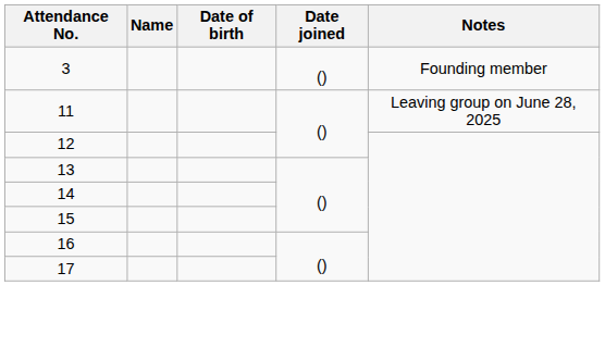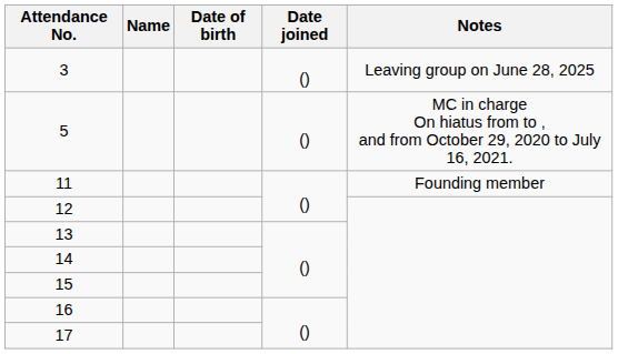 <table class="wikitable sortable" style="text-align:center; font-size:;">
 <tr>
 <th>Attendance No.</th>
 <th>Name</th>
 <th>Date of birth</th>
 <th>Date joined</th>
 <th>Notes</th>
 </tr>
 <tr>
 <td>3</td>
 <td align="left"> </td>
 <td></td>
 <td><br>()</td>
-<td>Founding member</td>
+<td>Leaving group on June 28, 2025</td>
+</tr>
+<tr>
+<td>5</td>
+<td align="left"> </td>
+<td></td>
+<td><br>()</td>
+<td>MC in charge<br>On hiatus from  to , <br>and from October 29, 2020 to July 16, 2021. </td>
 </tr>
 <tr>
 <td>11</td>
 <td> </td>
 <td></td>
 <td rowspan="2"><br>()</td>
-<td>Leaving group on June 28, 2025</td>
+<td>Founding member</td>
 </tr>
 <tr>
 <td>12</td>
 <td> </td>
 <td></td>
 <td rowspan="6"></td>
 </tr>
 <tr>
 <td>13</td>
 <td> </td>
 <td></td>
 <td rowspan="3"><br>()</td>
 </tr>
 <tr>
 <td>14</td>
 <td> </td>
 <td></td>
 </tr>
 <tr>
 <td>15</td>
 <td> </td>
 <td></td>
 </tr>
 <tr>
 <td>16</td>
 <td> </td>
 <td></td>
 <td rowspan="2"><br>()</td>
 </tr>
 <tr>
 <td>17</td>
 <td> </td>
 <td></td>
 </tr>
 </table>
